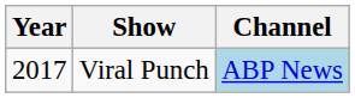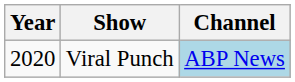 <table class="wikitable sortable" style="text-align:center;">
 <tr>
 <th>Year</th>
 <th>Show</th>
 <th>Channel</th>
 </tr>
 <tr>
-<td>2017</td>
+<td>2020</td>
 <td>Viral Punch</td>
 <td style="background: lightblue;"><a href='#'>ABP News</a></td>
 </tr>
 </table>
